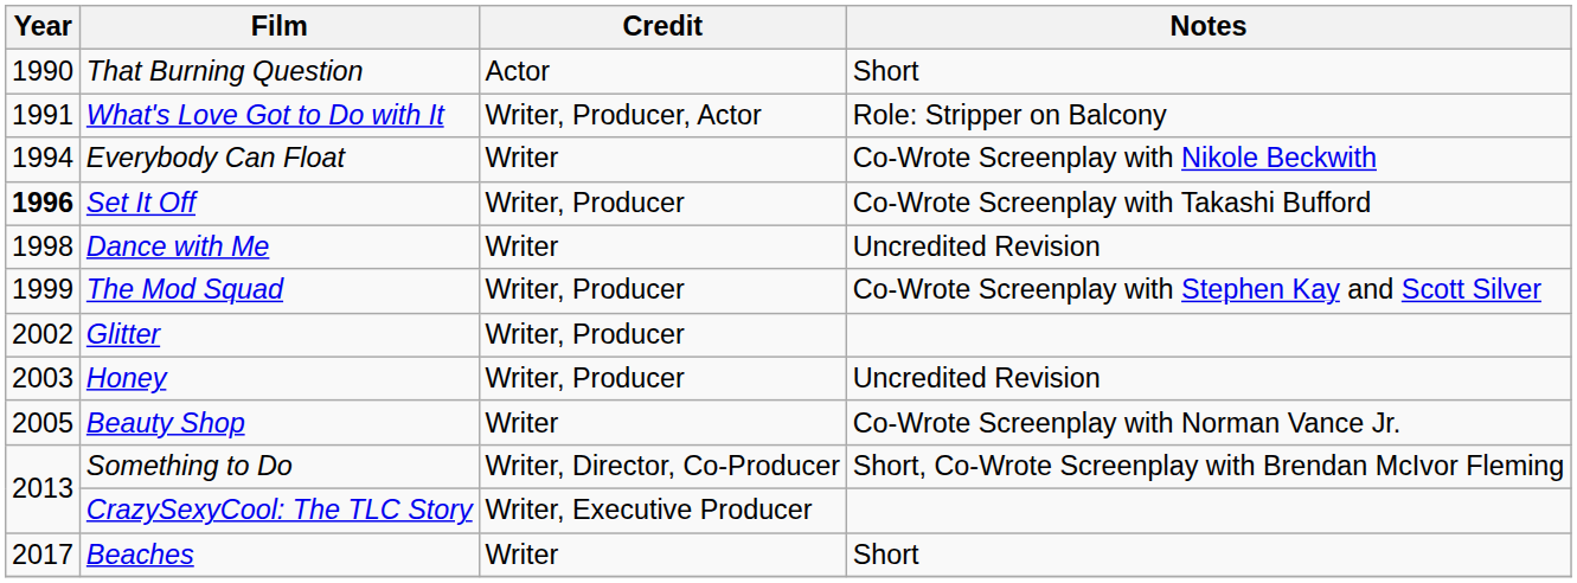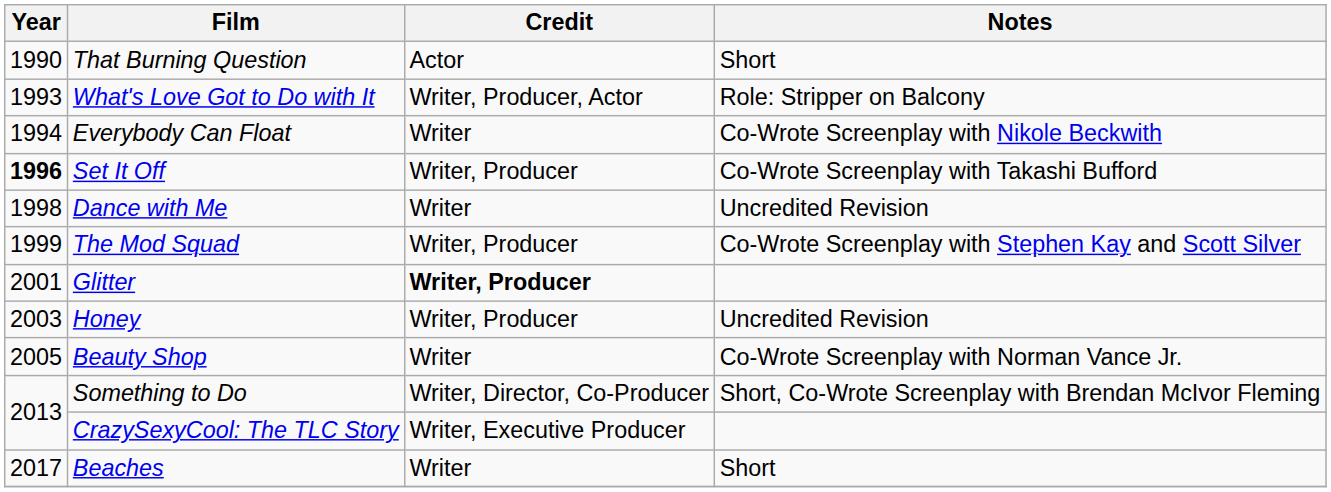 <table class="wikitable">
 <tr>
 <th>Year</th>
 <th>Film</th>
 <th>Credit</th>
 <th>Notes</th>
 </tr>
 <tr>
 <td>1990</td>
 <td><em>That Burning Question</em></td>
 <td>Actor</td>
 <td>Short</td>
 </tr>
 <tr>
-<td>1991</td>
+<td>1993</td>
 <td><em><a href='#'>What's Love Got to Do with It</a></em></td>
 <td>Writer, Producer, Actor</td>
 <td>Role: Stripper on Balcony</td>
 </tr>
 <tr>
 <td>1994</td>
 <td><em>Everybody Can Float</em></td>
 <td>Writer</td>
 <td>Co-Wrote Screenplay with <a href='#'>Nikole Beckwith</a></td>
 </tr>
 <tr>
 <td><strong>1996</strong></td>
 <td><em><a href='#'>Set It Off</a></em></td>
 <td>Writer, Producer</td>
 <td>Co-Wrote Screenplay with Takashi Bufford</td>
 </tr>
 <tr>
 <td>1998</td>
 <td><em><a href='#'>Dance with Me</a></em></td>
 <td>Writer</td>
 <td>Uncredited Revision</td>
 </tr>
 <tr>
 <td>1999</td>
 <td><em><a href='#'>The Mod Squad</a></em></td>
 <td>Writer, Producer</td>
 <td>Co-Wrote Screenplay with <a href='#'>Stephen Kay</a> and <a href='#'>Scott Silver</a></td>
 </tr>
 <tr>
-<td>2002</td>
+<td>2001</td>
 <td><em><a href='#'>Glitter</a></em></td>
-<td>Writer, Producer</td>
+<td><strong>Writer, Producer</strong></td>
 <td></td>
 </tr>
 <tr>
 <td>2003</td>
 <td><em><a href='#'>Honey</a></em></td>
 <td>Writer, Producer</td>
 <td>Uncredited Revision</td>
 </tr>
 <tr>
 <td>2005</td>
 <td><em><a href='#'>Beauty Shop</a></em></td>
 <td>Writer</td>
 <td>Co-Wrote Screenplay with Norman Vance Jr.</td>
 </tr>
 <tr>
 <td rowspan=2>2013</td>
 <td><em>Something to Do</em></td>
 <td>Writer, Director, Co-Producer</td>
 <td>Short, Co-Wrote Screenplay with Brendan McIvor Fleming</td>
 </tr>
 <tr>
 <td><em><a href='#'>CrazySexyCool: The TLC Story</a></em></td>
 <td>Writer, Executive Producer</td>
 <td></td>
 </tr>
 <tr>
 <td>2017</td>
 <td><em><a href='#'>Beaches</a></em></td>
 <td>Writer</td>
 <td>Short</td>
 </tr>
 <tr>
 </tr>
 </table>
